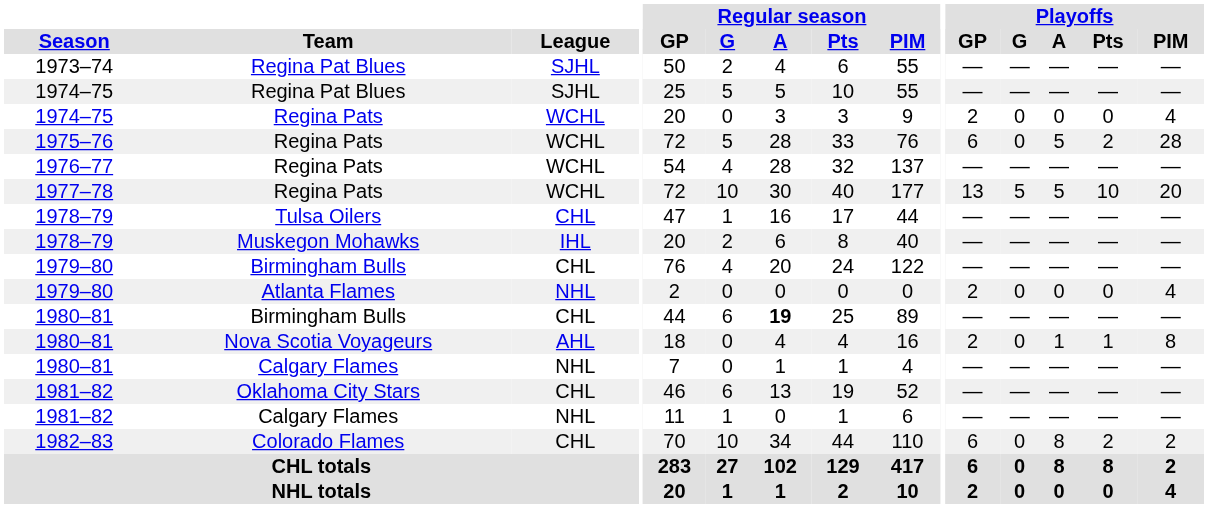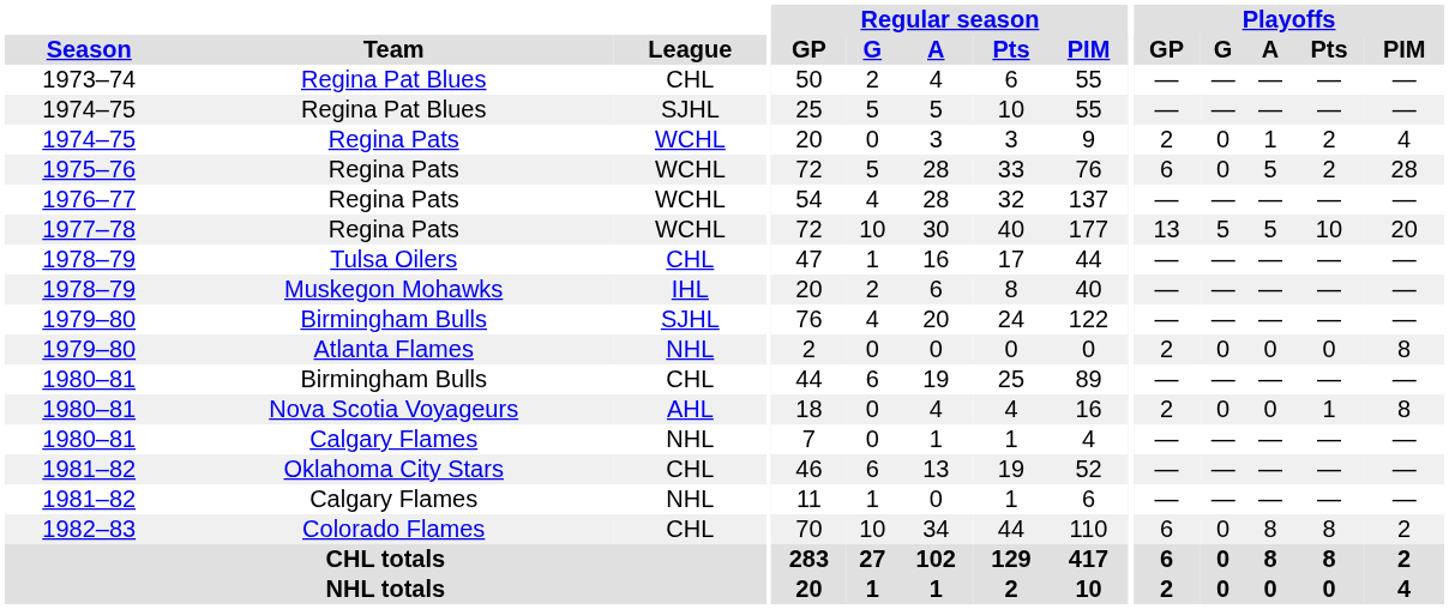 <table border="0" cellpadding="1" cellspacing="0" style="text-align:center; width:60em">
 <tr bgcolor="#e0e0e0">
 <th colspan="3" bgcolor="#ffffff"></th>
 <th rowspan="100" bgcolor="#ffffff"></th>
 <th colspan="5"><a href='#'>Regular season</a></th>
 <th rowspan="100" bgcolor="#ffffff"></th>
 <th colspan="5"><a href='#'>Playoffs</a></th>
 </tr>
 <tr bgcolor="#e0e0e0">
 <th><a href='#'>Season</a></th>
 <th>Team</th>
 <th>League</th>
 <th>GP</th>
 <th><a href='#'>G</a></th>
 <th><a href='#'>A</a></th>
 <th><a href='#'>Pts</a></th>
 <th><a href='#'>PIM</a></th>
 <th>GP</th>
 <th>G</th>
 <th>A</th>
 <th>Pts</th>
 <th>PIM</th>
 </tr>
 <tr>
 <td>1973–74</td>
 <td><a href='#'>Regina Pat Blues</a></td>
-<td><a href='#'>SJHL</a></td>
+<td>CHL</td>
 <td>50</td>
 <td>2</td>
 <td>4</td>
 <td>6</td>
 <td>55</td>
 <td>—</td>
 <td>—</td>
 <td>—</td>
 <td>—</td>
 <td>—</td>
 </tr>
 <tr bgcolor="#f0f0f0">
 <td>1974–75</td>
 <td>Regina Pat Blues</td>
 <td>SJHL</td>
 <td>25</td>
 <td>5</td>
 <td>5</td>
 <td>10</td>
 <td>55</td>
 <td>—</td>
 <td>—</td>
 <td>—</td>
 <td>—</td>
 <td>—</td>
 </tr>
 <tr>
 <td><a href='#'>1974–75</a></td>
 <td><a href='#'>Regina Pats</a></td>
 <td><a href='#'>WCHL</a></td>
 <td>20</td>
 <td>0</td>
 <td>3</td>
 <td>3</td>
 <td>9</td>
 <td>2</td>
 <td>0</td>
-<td>0</td>
-<td>0</td>
+<td>1</td>
+<td>2</td>
 <td>4</td>
 </tr>
 <tr bgcolor="#f0f0f0">
 <td><a href='#'>1975–76</a></td>
 <td>Regina Pats</td>
 <td>WCHL</td>
 <td>72</td>
 <td>5</td>
 <td>28</td>
 <td>33</td>
 <td>76</td>
 <td>6</td>
 <td>0</td>
 <td>5</td>
 <td>2</td>
 <td>28</td>
 </tr>
 <tr>
 <td><a href='#'>1976–77</a></td>
 <td>Regina Pats</td>
 <td>WCHL</td>
 <td>54</td>
 <td>4</td>
 <td>28</td>
 <td>32</td>
 <td>137</td>
 <td>—</td>
 <td>—</td>
 <td>—</td>
 <td>—</td>
 <td>—</td>
 </tr>
 <tr bgcolor="#f0f0f0">
 <td><a href='#'>1977–78</a></td>
 <td>Regina Pats</td>
 <td>WCHL</td>
 <td>72</td>
 <td>10</td>
 <td>30</td>
 <td>40</td>
 <td>177</td>
 <td>13</td>
 <td>5</td>
 <td>5</td>
 <td>10</td>
 <td>20</td>
 </tr>
 <tr>
 <td><a href='#'>1978–79</a></td>
 <td><a href='#'>Tulsa Oilers</a></td>
 <td><a href='#'>CHL</a></td>
 <td>47</td>
 <td>1</td>
 <td>16</td>
 <td>17</td>
 <td>44</td>
 <td>—</td>
 <td>—</td>
 <td>—</td>
 <td>—</td>
 <td>—</td>
 </tr>
 <tr bgcolor="#f0f0f0">
 <td><a href='#'>1978–79</a></td>
 <td><a href='#'>Muskegon Mohawks</a></td>
 <td><a href='#'>IHL</a></td>
 <td>20</td>
 <td>2</td>
 <td>6</td>
 <td>8</td>
 <td>40</td>
 <td>—</td>
 <td>—</td>
 <td>—</td>
 <td>—</td>
 <td>—</td>
 </tr>
 <tr>
 <td><a href='#'>1979–80</a></td>
 <td><a href='#'>Birmingham Bulls</a></td>
-<td>CHL</td>
+<td><a href='#'>SJHL</a></td>
 <td>76</td>
 <td>4</td>
 <td>20</td>
 <td>24</td>
 <td>122</td>
 <td>—</td>
 <td>—</td>
 <td>—</td>
 <td>—</td>
 <td>—</td>
 </tr>
 <tr bgcolor="#f0f0f0">
 <td><a href='#'>1979–80</a></td>
 <td><a href='#'>Atlanta Flames</a></td>
 <td><a href='#'>NHL</a></td>
 <td>2</td>
 <td>0</td>
 <td>0</td>
 <td>0</td>
 <td>0</td>
 <td>2</td>
 <td>0</td>
 <td>0</td>
 <td>0</td>
-<td>4</td>
+<td>8</td>
 </tr>
 <tr>
 <td><a href='#'>1980–81</a></td>
 <td>Birmingham Bulls</td>
 <td>CHL</td>
 <td>44</td>
 <td>6</td>
-<td><strong>19</strong></td>
+<td>19</td>
 <td>25</td>
 <td>89</td>
 <td>—</td>
 <td>—</td>
 <td>—</td>
 <td>—</td>
 <td>—</td>
 </tr>
 <tr bgcolor="#f0f0f0">
 <td><a href='#'>1980–81</a></td>
 <td><a href='#'>Nova Scotia Voyageurs</a></td>
 <td><a href='#'>AHL</a></td>
 <td>18</td>
 <td>0</td>
 <td>4</td>
 <td>4</td>
 <td>16</td>
 <td>2</td>
 <td>0</td>
-<td>1</td>
+<td>0</td>
 <td>1</td>
 <td>8</td>
 </tr>
 <tr>
 <td><a href='#'>1980–81</a></td>
 <td><a href='#'>Calgary Flames</a></td>
 <td>NHL</td>
 <td>7</td>
 <td>0</td>
 <td>1</td>
 <td>1</td>
 <td>4</td>
 <td>—</td>
 <td>—</td>
 <td>—</td>
 <td>—</td>
 <td>—</td>
 </tr>
 <tr bgcolor="#f0f0f0">
 <td><a href='#'>1981–82</a></td>
 <td><a href='#'>Oklahoma City Stars</a></td>
 <td>CHL</td>
 <td>46</td>
 <td>6</td>
 <td>13</td>
 <td>19</td>
 <td>52</td>
 <td>—</td>
 <td>—</td>
 <td>—</td>
 <td>—</td>
 <td>—</td>
 </tr>
 <tr>
 <td><a href='#'>1981–82</a></td>
 <td>Calgary Flames</td>
 <td>NHL</td>
 <td>11</td>
 <td>1</td>
 <td>0</td>
 <td>1</td>
 <td>6</td>
 <td>—</td>
 <td>—</td>
 <td>—</td>
 <td>—</td>
 <td>—</td>
 </tr>
 <tr bgcolor="#f0f0f0">
 <td><a href='#'>1982–83</a></td>
 <td><a href='#'>Colorado Flames</a></td>
 <td>CHL</td>
 <td>70</td>
 <td>10</td>
 <td>34</td>
 <td>44</td>
 <td>110</td>
 <td>6</td>
 <td>0</td>
 <td>8</td>
-<td>2</td>
+<td>8</td>
 <td>2</td>
 </tr>
 <tr bgcolor="#e0e0e0">
 <th colspan="3">CHL totals</th>
 <th>283</th>
 <th>27</th>
 <th>102</th>
 <th>129</th>
 <th>417</th>
 <th>6</th>
 <th>0</th>
 <th>8</th>
 <th>8</th>
 <th>2</th>
 </tr>
 <tr bgcolor="#e0e0e0">
 <th colspan="3">NHL totals</th>
 <th>20</th>
 <th>1</th>
 <th>1</th>
 <th>2</th>
 <th>10</th>
 <th>2</th>
 <th>0</th>
 <th>0</th>
 <th>0</th>
 <th>4</th>
 </tr>
 </table>
